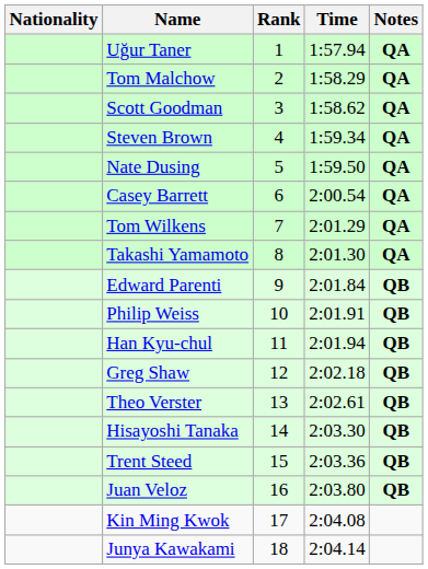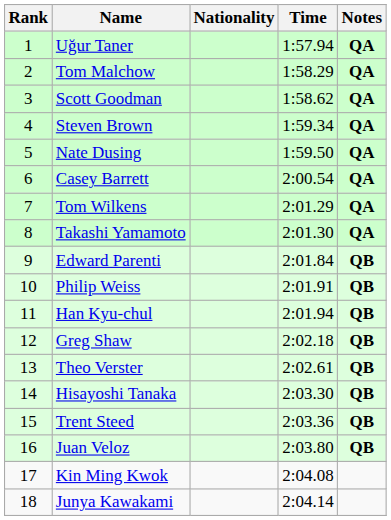 <table class="wikitable sortable" style="text-align:center">
 <tr>
+<th>Rank</th>
+<th>Name</th>
 <th>Nationality</th>
-<th>Name</th>
-<th>Rank</th>
 <th>Time</th>
 <th>Notes</th>
 </tr>
 <tr bgcolor=ccffcc>
+<td>1</td>
+<td align=left><a href='#'>Uğur Taner</a></td>
 <td align=left></td>
-<td align=left><a href='#'>Uğur Taner</a></td>
-<td>1</td>
 <td>1:57.94</td>
 <td><strong>QA</strong></td>
 </tr>
 <tr bgcolor=ccffcc>
+<td>2</td>
+<td align=left><a href='#'>Tom Malchow</a></td>
 <td align=left></td>
-<td align=left><a href='#'>Tom Malchow</a></td>
-<td>2</td>
 <td>1:58.29</td>
 <td><strong>QA</strong></td>
 </tr>
 <tr bgcolor=ccffcc>
+<td>3</td>
+<td align=left><a href='#'>Scott Goodman</a></td>
 <td align=left></td>
-<td align=left><a href='#'>Scott Goodman</a></td>
-<td>3</td>
 <td>1:58.62</td>
 <td><strong>QA</strong></td>
 </tr>
 <tr bgcolor=ccffcc>
+<td>4</td>
+<td align=left><a href='#'>Steven Brown</a></td>
 <td align=left></td>
-<td align=left><a href='#'>Steven Brown</a></td>
-<td>4</td>
 <td>1:59.34</td>
 <td><strong>QA</strong></td>
 </tr>
 <tr bgcolor=ccffcc>
+<td>5</td>
+<td align=left><a href='#'>Nate Dusing</a></td>
 <td align=left></td>
-<td align=left><a href='#'>Nate Dusing</a></td>
-<td>5</td>
 <td>1:59.50</td>
 <td><strong>QA</strong></td>
 </tr>
 <tr bgcolor=ccffcc>
+<td>6</td>
+<td align=left><a href='#'>Casey Barrett</a></td>
 <td align=left></td>
-<td align=left><a href='#'>Casey Barrett</a></td>
-<td>6</td>
 <td>2:00.54</td>
 <td><strong>QA</strong></td>
 </tr>
 <tr bgcolor=ccffcc>
+<td>7</td>
+<td align=left><a href='#'>Tom Wilkens</a></td>
 <td align=left></td>
-<td align=left><a href='#'>Tom Wilkens</a></td>
-<td>7</td>
 <td>2:01.29</td>
 <td><strong>QA</strong></td>
 </tr>
 <tr bgcolor=ccffcc>
+<td>8</td>
+<td align=left><a href='#'>Takashi Yamamoto</a></td>
 <td align=left></td>
-<td align=left><a href='#'>Takashi Yamamoto</a></td>
-<td>8</td>
 <td>2:01.30</td>
 <td><strong>QA</strong></td>
 </tr>
 <tr bgcolor=ddffdd>
+<td>9</td>
+<td align=left><a href='#'>Edward Parenti</a></td>
 <td align=left></td>
-<td align=left><a href='#'>Edward Parenti</a></td>
-<td>9</td>
 <td>2:01.84</td>
 <td><strong>QB</strong></td>
 </tr>
 <tr bgcolor=ddffdd>
+<td>10</td>
+<td align=left><a href='#'>Philip Weiss</a></td>
 <td align=left></td>
-<td align=left><a href='#'>Philip Weiss</a></td>
-<td>10</td>
 <td>2:01.91</td>
 <td><strong>QB</strong></td>
 </tr>
 <tr bgcolor=ddffdd>
+<td>11</td>
+<td align=left><a href='#'>Han Kyu-chul</a></td>
 <td align=left></td>
-<td align=left><a href='#'>Han Kyu-chul</a></td>
-<td>11</td>
 <td>2:01.94</td>
 <td><strong>QB</strong></td>
 </tr>
 <tr bgcolor=ddffdd>
+<td>12</td>
+<td align=left><a href='#'>Greg Shaw</a></td>
 <td align=left></td>
-<td align=left><a href='#'>Greg Shaw</a></td>
-<td>12</td>
 <td>2:02.18</td>
 <td><strong>QB</strong></td>
 </tr>
 <tr bgcolor=ddffdd>
+<td>13</td>
+<td align=left><a href='#'>Theo Verster</a></td>
 <td align=left></td>
-<td align=left><a href='#'>Theo Verster</a></td>
-<td>13</td>
 <td>2:02.61</td>
 <td><strong>QB</strong></td>
 </tr>
 <tr bgcolor=ddffdd>
+<td>14</td>
+<td align=left><a href='#'>Hisayoshi Tanaka</a></td>
 <td align=left></td>
-<td align=left><a href='#'>Hisayoshi Tanaka</a></td>
-<td>14</td>
 <td>2:03.30</td>
 <td><strong>QB</strong></td>
 </tr>
 <tr bgcolor=ddffdd>
+<td>15</td>
+<td align=left><a href='#'>Trent Steed</a></td>
 <td align=left></td>
-<td align=left><a href='#'>Trent Steed</a></td>
-<td>15</td>
 <td>2:03.36</td>
 <td><strong>QB</strong></td>
 </tr>
 <tr bgcolor=ddffdd>
+<td>16</td>
+<td align=left><a href='#'>Juan Veloz</a></td>
 <td align=left></td>
-<td align=left><a href='#'>Juan Veloz</a></td>
-<td>16</td>
 <td>2:03.80</td>
 <td><strong>QB</strong></td>
 </tr>
 <tr>
+<td>17</td>
+<td align=left><a href='#'>Kin Ming Kwok</a></td>
 <td align=left></td>
-<td align=left><a href='#'>Kin Ming Kwok</a></td>
-<td>17</td>
 <td>2:04.08</td>
 <td></td>
 </tr>
 <tr>
+<td>18</td>
+<td align=left><a href='#'>Junya Kawakami</a></td>
 <td align=left></td>
-<td align=left><a href='#'>Junya Kawakami</a></td>
-<td>18</td>
 <td>2:04.14</td>
 <td></td>
 </tr>
 </table>
